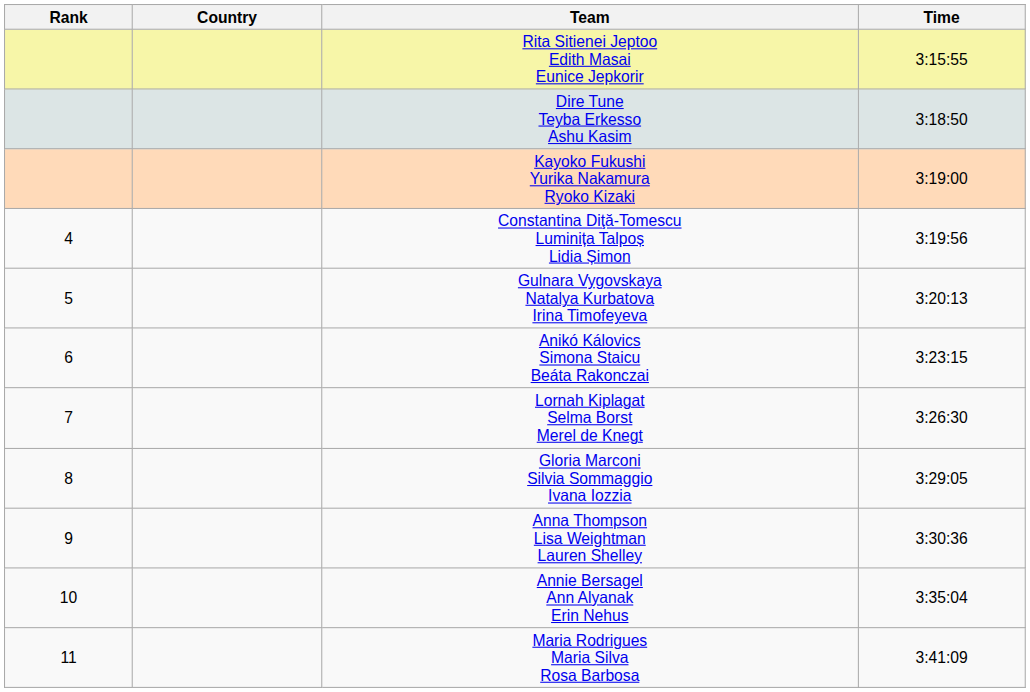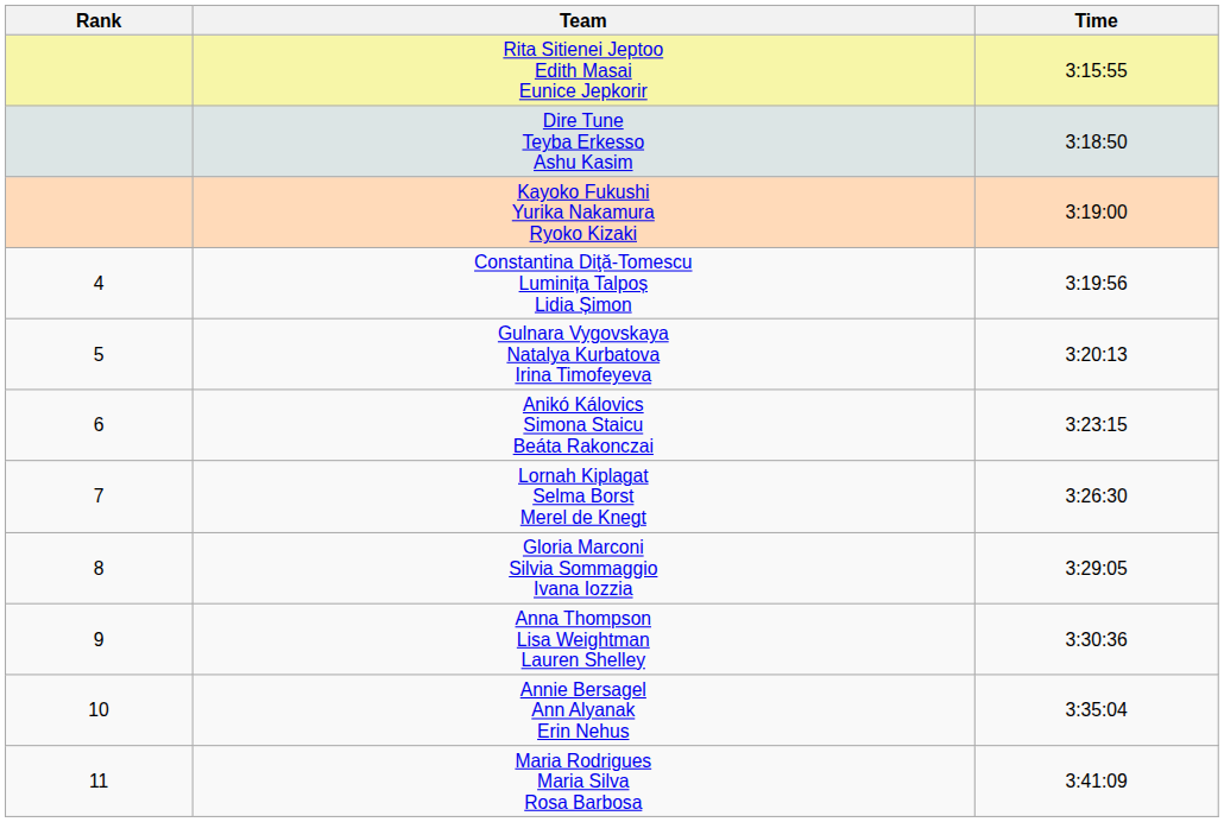 <table class="wikitable sortable" style=" text-align:center; font-size:95%;" width="50%">
 <tr>
 <th>Rank</th>
-<th>Country</th>
 <th>Team</th>
 <th>Time</th>
 </tr>
 <tr bgcolor="#F7F6A8">
 <td align=center></td>
-<td></td>
 <td><a href='#'>Rita Sitienei Jeptoo</a><br><a href='#'>Edith Masai</a><br><a href='#'>Eunice Jepkorir</a></td>
 <td>3:15:55</td>
 </tr>
 <tr bgcolor="#DCE5E5">
 <td align=center></td>
-<td></td>
 <td><a href='#'>Dire Tune</a><br><a href='#'>Teyba Erkesso</a><br><a href='#'>Ashu Kasim</a></td>
 <td>3:18:50</td>
 </tr>
 <tr bgcolor="#FFDAB9">
 <td align=center></td>
-<td></td>
 <td><a href='#'>Kayoko Fukushi</a><br><a href='#'>Yurika Nakamura</a><br><a href='#'>Ryoko Kizaki</a></td>
 <td>3:19:00</td>
 </tr>
 <tr>
 <td align=center>4</td>
-<td></td>
 <td><a href='#'>Constantina Diţă-Tomescu</a><br><a href='#'>Luminița Talpoș</a><br><a href='#'>Lidia Șimon</a></td>
 <td>3:19:56</td>
 </tr>
 <tr>
 <td align=center>5</td>
-<td></td>
 <td><a href='#'>Gulnara Vygovskaya</a><br><a href='#'>Natalya Kurbatova</a><br><a href='#'>Irina Timofeyeva</a></td>
 <td>3:20:13</td>
 </tr>
 <tr>
 <td align=center>6</td>
-<td></td>
 <td><a href='#'>Anikó Kálovics</a><br><a href='#'>Simona Staicu</a><br><a href='#'>Beáta Rakonczai</a></td>
 <td>3:23:15</td>
 </tr>
 <tr>
 <td align=center>7</td>
-<td></td>
 <td><a href='#'>Lornah Kiplagat</a><br><a href='#'>Selma Borst</a><br><a href='#'>Merel de Knegt</a></td>
 <td>3:26:30</td>
 </tr>
 <tr>
 <td align=center>8</td>
-<td></td>
 <td><a href='#'>Gloria Marconi</a><br><a href='#'>Silvia Sommaggio</a><br><a href='#'>Ivana Iozzia</a></td>
 <td>3:29:05</td>
 </tr>
 <tr>
 <td align=center>9</td>
-<td></td>
 <td><a href='#'>Anna Thompson</a><br><a href='#'>Lisa Weightman</a><br><a href='#'>Lauren Shelley</a></td>
 <td>3:30:36</td>
 </tr>
 <tr>
 <td align=center>10</td>
-<td></td>
 <td><a href='#'>Annie Bersagel</a><br><a href='#'>Ann Alyanak</a><br><a href='#'>Erin Nehus</a></td>
 <td>3:35:04</td>
 </tr>
 <tr>
 <td align=center>11</td>
-<td></td>
 <td><a href='#'>Maria Rodrigues</a><br><a href='#'>Maria Silva</a><br><a href='#'>Rosa Barbosa</a></td>
 <td>3:41:09</td>
 </tr>
 </table>
